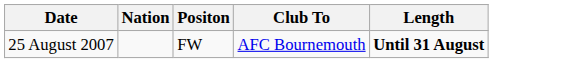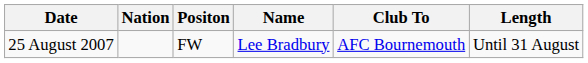 <table class="wikitable">
 <tr>
 <th>Date</th>
 <th>Nation</th>
 <th>Positon</th>
+<th>Name</th>
 <th>Club To</th>
 <th>Length</th>
 </tr>
 <tr>
 <td>25 August 2007</td>
 <td></td>
 <td>FW</td>
+<td><a href='#'>Lee Bradbury</a></td>
 <td><a href='#'>AFC Bournemouth</a></td>
-<td><strong>Until 31 August</strong></td>
+<td>Until 31 August</td>
 </tr>
 </table>
